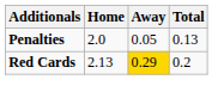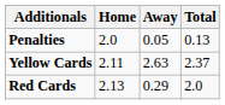 <table class="wikitable">
 <tr>
 <th>Additionals</th>
 <th>Home</th>
 <th>Away</th>
 <th>Total</th>
 </tr>
 <tr>
 <td><strong>Penalties</strong></td>
 <td>2.0</td>
 <td>0.05</td>
 <td>0.13</td>
 </tr>
 <tr>
+<td><strong>Yellow Cards</strong></td>
+<td>2.11</td>
+<td>2.63</td>
+<td>2.37</td>
+</tr>
+<tr>
 <td><strong>Red Cards</strong></td>
 <td>2.13</td>
-<td style="background: gold;">0.29</td>
-<td>0.2</td>
+<td>0.29</td>
+<td>2.0</td>
 </tr>
 </table>
